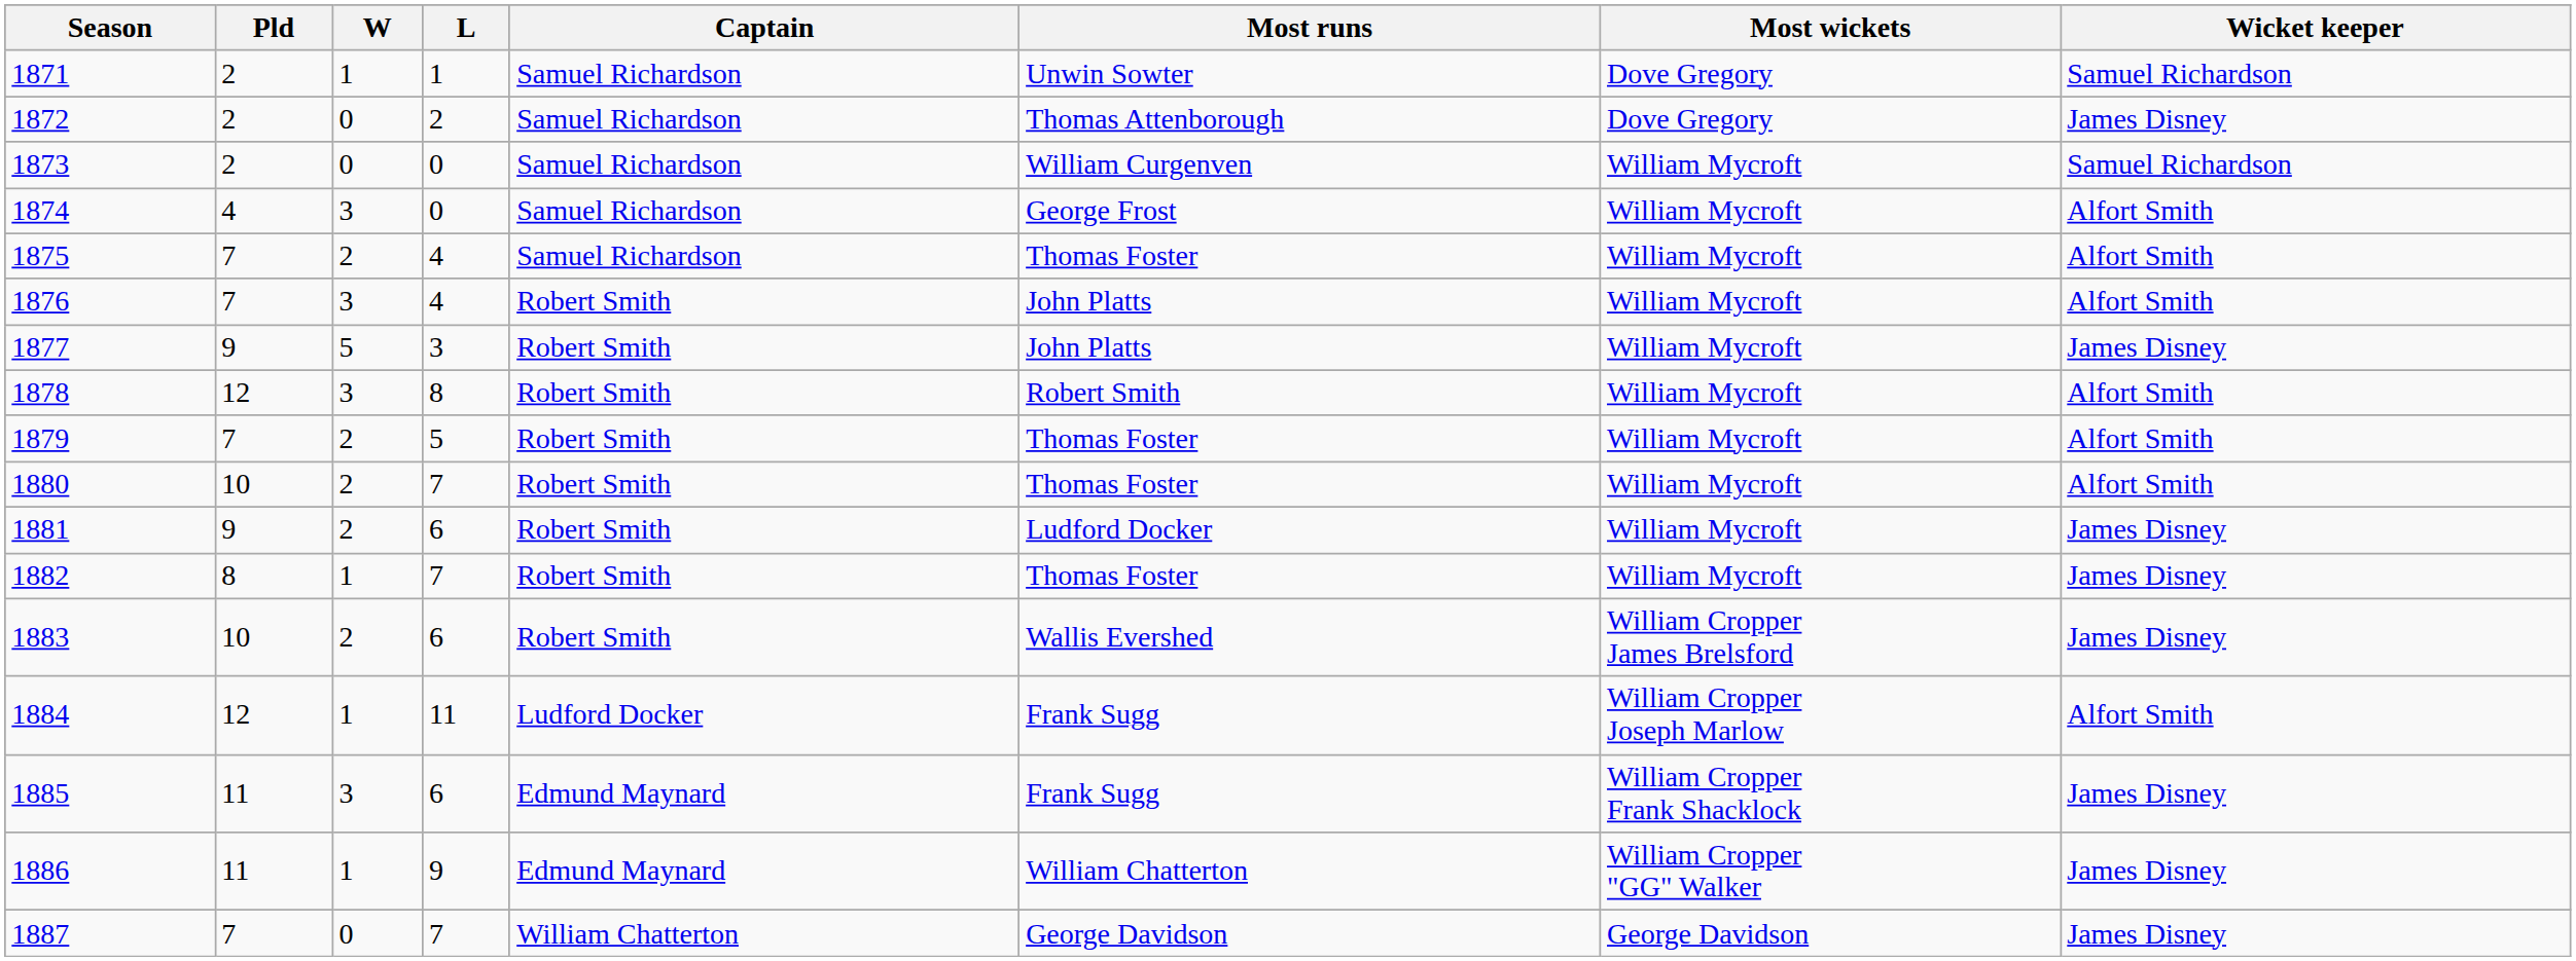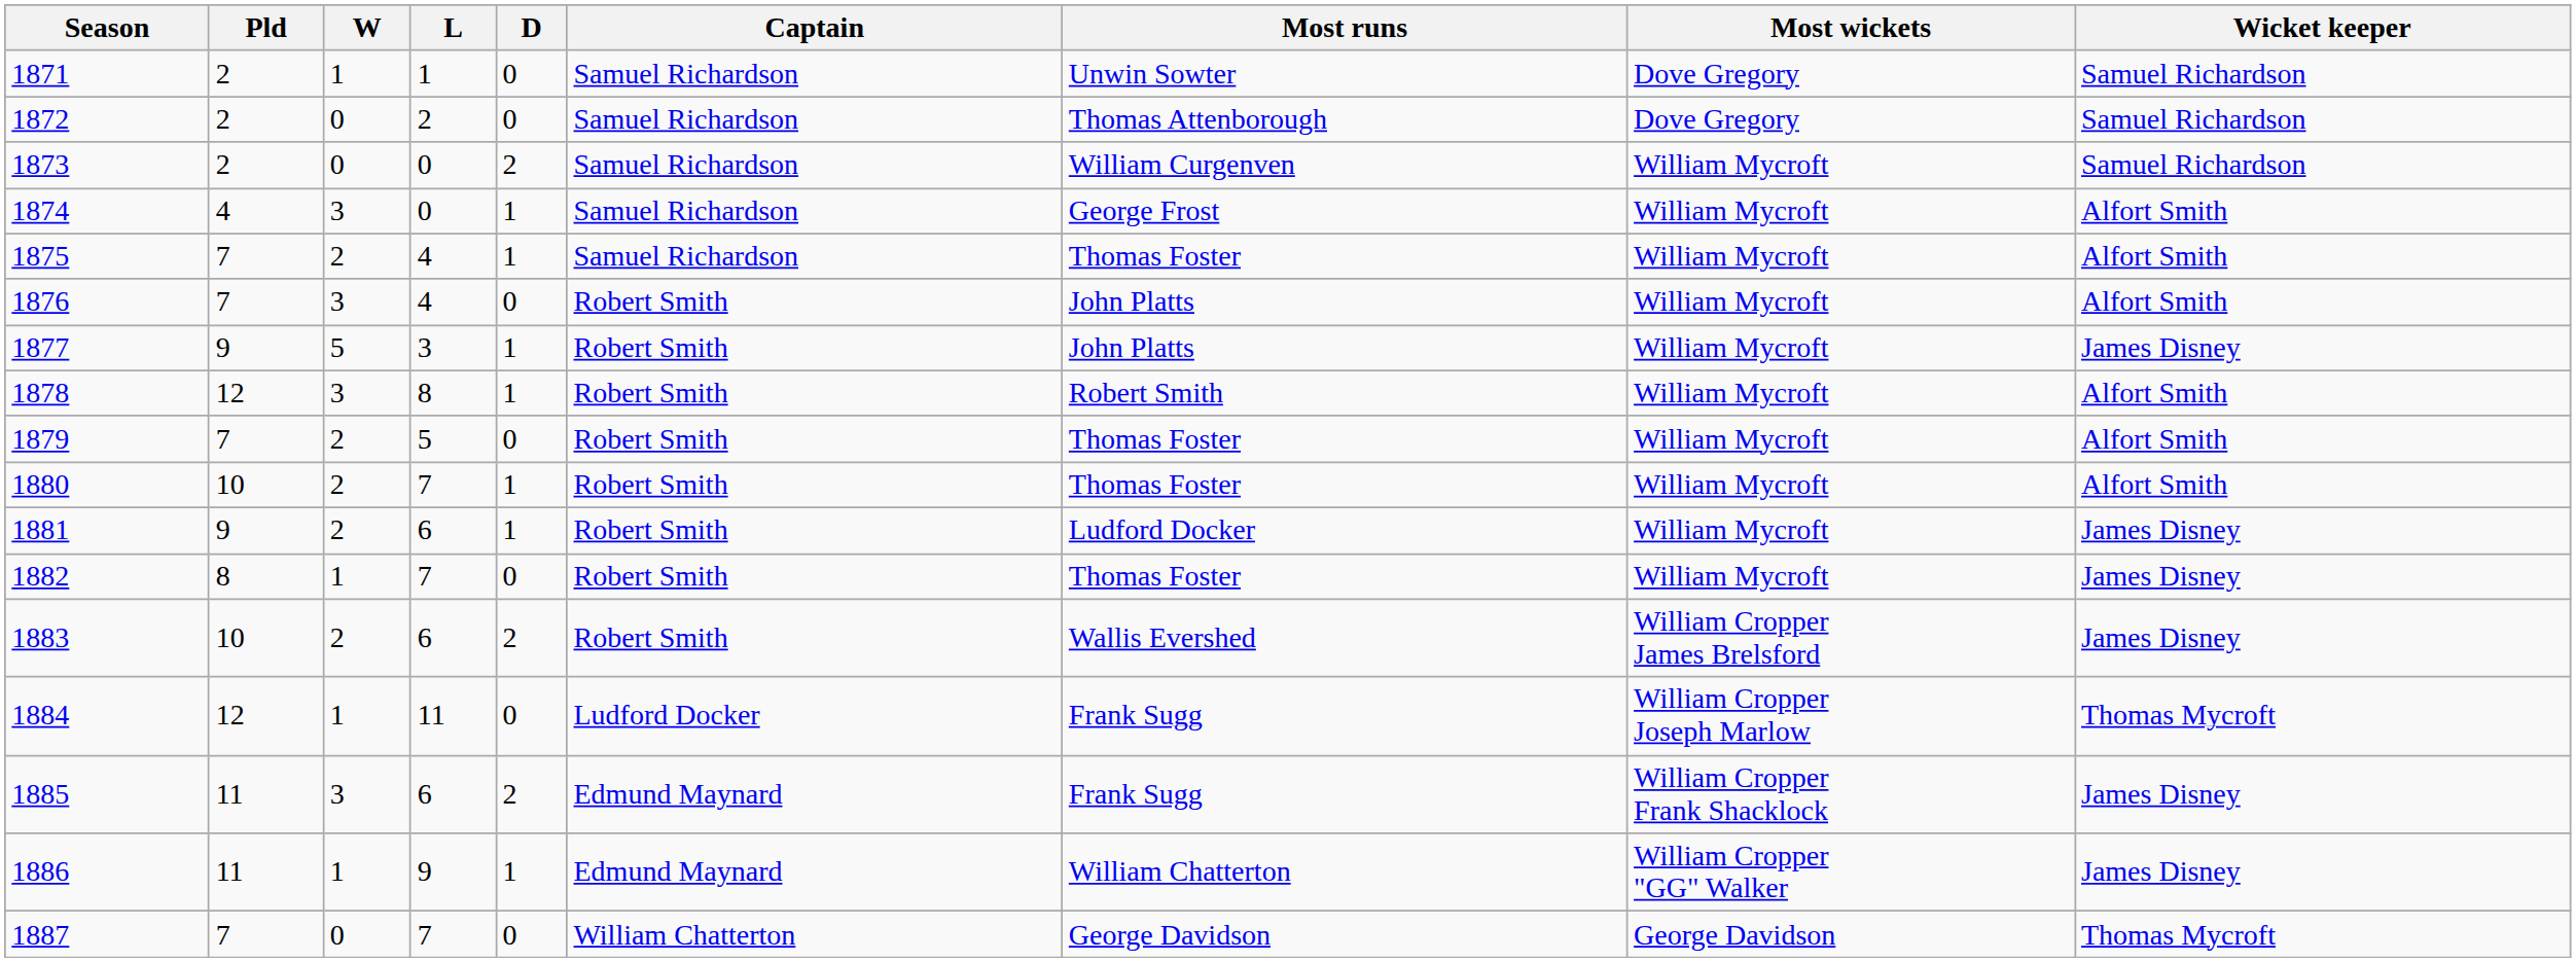 <table class="wikitable" width="90%">
 <tr>
 <th>Season</th>
 <th>Pld</th>
 <th>W</th>
 <th>L</th>
+<th>D</th>
 <th>Captain</th>
 <th>Most runs</th>
 <th>Most wickets</th>
 <th>Wicket keeper</th>
 </tr>
 <tr>
 <td><a href='#'>1871</a></td>
 <td>2</td>
 <td>1</td>
 <td>1</td>
+<td>0</td>
 <td><a href='#'>Samuel Richardson</a></td>
 <td><a href='#'>Unwin Sowter</a></td>
 <td><a href='#'>Dove Gregory</a></td>
 <td><a href='#'>Samuel Richardson</a></td>
 </tr>
 <tr>
 <td><a href='#'>1872</a></td>
 <td>2</td>
 <td>0</td>
 <td>2</td>
+<td>0</td>
 <td><a href='#'>Samuel Richardson</a></td>
 <td><a href='#'>Thomas Attenborough</a></td>
 <td><a href='#'>Dove Gregory</a></td>
-<td><a href='#'>James Disney</a></td>
+<td><a href='#'>Samuel Richardson</a></td>
 </tr>
 <tr>
 <td><a href='#'>1873</a></td>
 <td>2</td>
 <td>0</td>
 <td>0</td>
+<td>2</td>
 <td><a href='#'>Samuel Richardson</a></td>
 <td><a href='#'>William Curgenven</a></td>
 <td><a href='#'>William Mycroft</a></td>
 <td><a href='#'>Samuel Richardson</a></td>
 </tr>
 <tr>
 <td><a href='#'>1874</a></td>
 <td>4</td>
 <td>3</td>
 <td>0</td>
+<td>1</td>
 <td><a href='#'>Samuel Richardson</a></td>
 <td><a href='#'>George Frost</a></td>
 <td><a href='#'>William Mycroft</a></td>
 <td><a href='#'>Alfort Smith</a></td>
 </tr>
 <tr>
 <td><a href='#'>1875</a></td>
 <td>7</td>
 <td>2</td>
 <td>4</td>
+<td>1</td>
 <td><a href='#'>Samuel Richardson</a></td>
 <td><a href='#'>Thomas Foster</a></td>
 <td><a href='#'>William Mycroft</a></td>
 <td><a href='#'>Alfort Smith</a></td>
 </tr>
 <tr>
 <td><a href='#'>1876</a></td>
 <td>7</td>
 <td>3</td>
 <td>4</td>
+<td>0</td>
 <td><a href='#'>Robert Smith</a></td>
 <td><a href='#'>John Platts</a></td>
 <td><a href='#'>William Mycroft</a></td>
 <td><a href='#'>Alfort Smith</a></td>
 </tr>
 <tr>
 <td><a href='#'>1877</a></td>
 <td>9</td>
 <td>5</td>
 <td>3</td>
+<td>1</td>
 <td><a href='#'>Robert Smith</a></td>
 <td><a href='#'>John Platts</a></td>
 <td><a href='#'>William Mycroft</a></td>
 <td><a href='#'>James Disney</a></td>
 </tr>
 <tr>
 <td><a href='#'>1878</a></td>
 <td>12</td>
 <td>3</td>
 <td>8</td>
+<td>1</td>
 <td><a href='#'>Robert Smith</a></td>
 <td><a href='#'>Robert Smith</a></td>
 <td><a href='#'>William Mycroft</a></td>
 <td><a href='#'>Alfort Smith</a></td>
 </tr>
 <tr>
 <td><a href='#'>1879</a></td>
 <td>7</td>
 <td>2</td>
 <td>5</td>
+<td>0</td>
 <td><a href='#'>Robert Smith</a></td>
 <td><a href='#'>Thomas Foster</a></td>
 <td><a href='#'>William Mycroft</a></td>
 <td><a href='#'>Alfort Smith</a></td>
 </tr>
 <tr>
 <td><a href='#'>1880</a></td>
 <td>10</td>
 <td>2</td>
 <td>7</td>
+<td>1</td>
 <td><a href='#'>Robert Smith</a></td>
 <td><a href='#'>Thomas Foster</a></td>
 <td><a href='#'>William Mycroft</a></td>
 <td><a href='#'>Alfort Smith</a></td>
 </tr>
 <tr>
 <td><a href='#'>1881</a></td>
 <td>9</td>
 <td>2</td>
 <td>6</td>
+<td>1</td>
 <td><a href='#'>Robert Smith</a></td>
 <td><a href='#'>Ludford Docker</a></td>
 <td><a href='#'>William Mycroft</a></td>
 <td><a href='#'>James Disney</a></td>
 </tr>
 <tr>
 <td><a href='#'>1882</a></td>
 <td>8</td>
 <td>1</td>
 <td>7</td>
+<td>0</td>
 <td><a href='#'>Robert Smith</a></td>
 <td><a href='#'>Thomas Foster</a></td>
 <td><a href='#'>William Mycroft</a></td>
 <td><a href='#'>James Disney</a></td>
 </tr>
 <tr>
 <td><a href='#'>1883</a></td>
 <td>10</td>
 <td>2</td>
 <td>6</td>
+<td>2</td>
 <td><a href='#'>Robert Smith</a></td>
 <td><a href='#'>Wallis Evershed</a></td>
 <td><a href='#'>William Cropper</a><br><a href='#'>James Brelsford</a></td>
 <td><a href='#'>James Disney</a></td>
 </tr>
 <tr>
 <td><a href='#'>1884</a></td>
 <td>12</td>
 <td>1</td>
 <td>11</td>
+<td>0</td>
 <td><a href='#'>Ludford Docker</a></td>
 <td><a href='#'>Frank Sugg</a></td>
 <td><a href='#'>William Cropper</a><br><a href='#'>Joseph Marlow</a></td>
-<td><a href='#'>Alfort Smith</a></td>
+<td><a href='#'>Thomas Mycroft</a></td>
 </tr>
 <tr>
 <td><a href='#'>1885</a></td>
 <td>11</td>
 <td>3</td>
 <td>6</td>
+<td>2</td>
 <td><a href='#'>Edmund Maynard</a></td>
 <td><a href='#'>Frank Sugg</a></td>
 <td><a href='#'>William Cropper</a><br><a href='#'>Frank Shacklock</a></td>
 <td><a href='#'>James Disney</a></td>
 </tr>
 <tr>
 <td><a href='#'>1886</a></td>
 <td>11</td>
 <td>1</td>
 <td>9</td>
+<td>1</td>
 <td><a href='#'>Edmund Maynard</a></td>
 <td><a href='#'>William Chatterton</a></td>
 <td><a href='#'>William Cropper</a><br><a href='#'>"GG" Walker</a></td>
 <td><a href='#'>James Disney</a></td>
 </tr>
 <tr>
 <td><a href='#'>1887</a></td>
 <td>7</td>
 <td>0</td>
 <td>7</td>
+<td>0</td>
 <td><a href='#'>William Chatterton</a></td>
 <td><a href='#'>George Davidson</a></td>
 <td><a href='#'>George Davidson</a></td>
-<td><a href='#'>James Disney</a></td>
+<td><a href='#'>Thomas Mycroft</a></td>
 </tr>
 </table>
